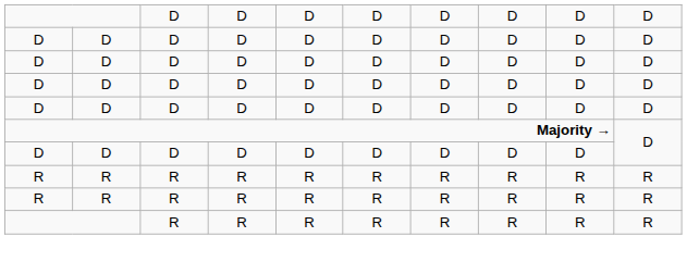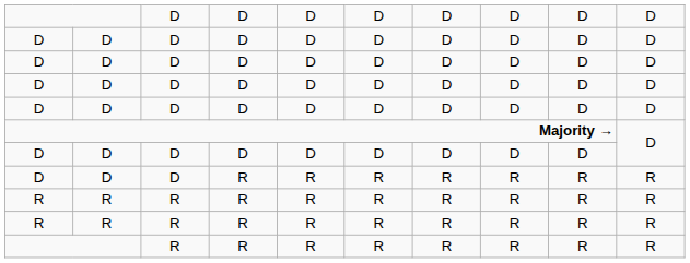 <table class="wikitable" style="text-align:center" width=750px>
 <tr>
 <td colspan=2> </td>
 <td>D</td>
 <td>D</td>
 <td>D</td>
 <td>D</td>
 <td>D</td>
 <td>D</td>
 <td>D</td>
 <td>D</td>
 </tr>
 <tr>
 <td width=10%  >D</td>
 <td width=10%  >D</td>
 <td width=10%  >D</td>
 <td width=10%  >D</td>
 <td width=10%  >D</td>
 <td width=10%  >D</td>
 <td width=10%  >D</td>
 <td width=10%  >D</td>
 <td width=10%  >D</td>
 <td width=10%  >D</td>
 </tr>
 <tr>
 <td>D</td>
 <td>D</td>
 <td>D</td>
 <td>D</td>
 <td>D</td>
 <td>D</td>
 <td>D</td>
 <td>D</td>
 <td>D</td>
 <td>D</td>
 </tr>
 <tr>
 <td>D<br></td>
 <td>D</td>
 <td>D</td>
 <td>D</td>
 <td>D</td>
 <td>D</td>
 <td>D</td>
 <td>D</td>
 <td>D</td>
 <td>D</td>
 </tr>
 <tr>
 <td>D<br></td>
 <td>D<br></td>
 <td>D<br></td>
 <td>D<br></td>
 <td>D<br></td>
 <td>D<br></td>
 <td>D<br></td>
 <td>D<br></td>
 <td>D<br></td>
 <td>D<br></td>
 </tr>
 <tr>
 <td colspan=9 align=right><strong>Majority →</strong></td>
 <td rowspan=2 >D<br></td>
 </tr>
 <tr>
 <td>D<br></td>
 <td>D<br></td>
 <td>D<br></td>
 <td>D<br></td>
 <td>D<br></td>
 <td>D<br></td>
 <td>D<br></td>
 <td>D<br></td>
 <td>D<br></td>
 </tr>
 <tr>
+<td>D<br></td>
+<td>D<br></td>
+<td>D<br></td>
+<td>R<br></td>
+<td>R<br></td>
+<td>R<br></td>
+<td>R<br></td>
+<td>R<br></td>
+<td>R<br></td>
+<td>R<br></td>
+</tr>
+<tr>
 <td>R</td>
 <td>R</td>
 <td>R</td>
 <td>R</td>
 <td>R</td>
 <td>R</td>
 <td>R</td>
 <td>R</td>
 <td>R</td>
 <td>R<br></td>
 </tr>
 <tr>
 <td>R</td>
 <td>R</td>
 <td>R</td>
 <td>R</td>
 <td>R</td>
 <td>R</td>
 <td>R</td>
 <td>R</td>
 <td>R</td>
 <td>R</td>
 </tr>
 <tr>
 <td colspan=2> </td>
 <td>R</td>
 <td>R</td>
 <td>R</td>
 <td>R</td>
 <td>R</td>
 <td>R</td>
 <td>R</td>
 <td>R</td>
 </tr>
 </table>
